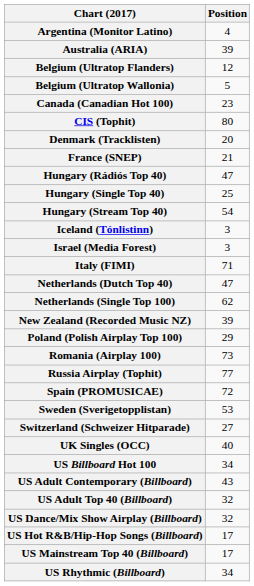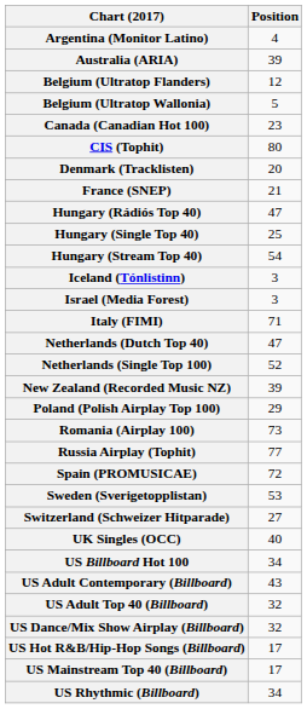 <table class="wikitable sortable plainrowheaders" style="text-align:center">
 <tr>
 <th scope="col">Chart (2017)</th>
 <th scope="col">Position</th>
 </tr>
 <tr>
 <th scope="row">Argentina (Monitor Latino)</th>
 <td>4</td>
 </tr>
 <tr>
 <th scope="row">Australia (ARIA)</th>
 <td>39</td>
 </tr>
 <tr>
 <th scope="row">Belgium (Ultratop Flanders)</th>
 <td>12</td>
 </tr>
 <tr>
 <th scope="row">Belgium (Ultratop Wallonia)</th>
 <td>5</td>
 </tr>
 <tr>
 <th scope="row">Canada (Canadian Hot 100)</th>
 <td>23</td>
 </tr>
 <tr>
 <th scope="row"><a href='#'>CIS</a> (Tophit)</th>
 <td style="text-align:center;">80</td>
 </tr>
 <tr>
 <th scope="row">Denmark (Tracklisten)</th>
 <td>20</td>
 </tr>
 <tr>
 <th scope="row">France (SNEP)</th>
 <td>21</td>
 </tr>
 <tr>
 <th scope="row">Hungary (Rádiós Top 40)</th>
 <td>47</td>
 </tr>
 <tr>
 <th scope="row">Hungary (Single Top 40)</th>
 <td>25</td>
 </tr>
 <tr>
 <th scope="row">Hungary (Stream Top 40)</th>
 <td>54</td>
 </tr>
 <tr>
 <th scope="row">Iceland (<a href='#'>Tónlistinn</a>)</th>
 <td>3</td>
 </tr>
 <tr>
 <th scope="row">Israel (Media Forest)</th>
 <td>3</td>
 </tr>
 <tr>
 <th scope="row">Italy (FIMI)</th>
 <td>71</td>
 </tr>
 <tr>
 <th scope="row">Netherlands (Dutch Top 40)</th>
 <td>47</td>
 </tr>
 <tr>
 <th scope="row">Netherlands (Single Top 100)</th>
-<td>62</td>
+<td>52</td>
 </tr>
 <tr>
 <th scope="row">New Zealand (Recorded Music NZ)</th>
 <td>39</td>
 </tr>
 <tr>
 <th scope="row">Poland (Polish Airplay Top 100)</th>
 <td>29</td>
 </tr>
 <tr>
 <th scope="row">Romania (Airplay 100)</th>
 <td>73</td>
 </tr>
 <tr>
 <th scope="row">Russia Airplay (Tophit)</th>
 <td>77</td>
 </tr>
 <tr>
 <th scope="row">Spain (PROMUSICAE)</th>
 <td>72</td>
 </tr>
 <tr>
 <th scope="row">Sweden (Sverigetopplistan)</th>
 <td>53</td>
 </tr>
 <tr>
 <th scope="row">Switzerland (Schweizer Hitparade)</th>
 <td>27</td>
 </tr>
 <tr>
 <th scope="row">UK Singles (OCC)</th>
 <td>40</td>
 </tr>
 <tr>
 <th scope="row">US <em>Billboard</em> Hot 100</th>
 <td>34</td>
 </tr>
 <tr>
 <th scope="row">US Adult Contemporary (<em>Billboard</em>)</th>
 <td>43</td>
 </tr>
 <tr>
 <th scope="row">US Adult Top 40 (<em>Billboard</em>)</th>
 <td>32</td>
 </tr>
 <tr>
 <th scope="row">US Dance/Mix Show Airplay (<em>Billboard</em>)</th>
 <td>32</td>
 </tr>
 <tr>
 <th scope="row">US Hot R&B/Hip-Hop Songs (<em>Billboard</em>)</th>
 <td>17</td>
 </tr>
 <tr>
 <th scope="row">US Mainstream Top 40 (<em>Billboard</em>)</th>
 <td>17</td>
 </tr>
 <tr>
 <th scope="row">US Rhythmic (<em>Billboard</em>)</th>
 <td>34</td>
 </tr>
 </table>
